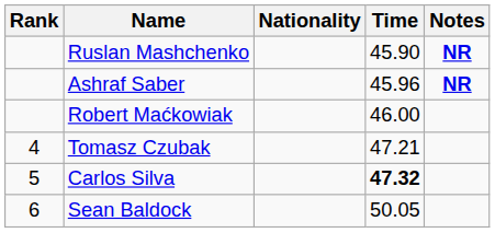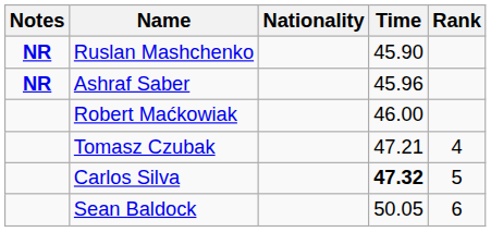 <table class="wikitable sortable" style="text-align:center">
 <tr>
-<th>Rank</th>
+<th>Notes</th>
 <th>Name</th>
 <th>Nationality</th>
 <th>Time</th>
-<th>Notes</th>
+<th>Rank</th>
 </tr>
 <tr>
-<td></td>
+<td><strong><a href='#'>NR</a></strong></td>
 <td align="left"><a href='#'>Ruslan Mashchenko</a></td>
 <td align=left></td>
 <td>45.90</td>
-<td><strong><a href='#'>NR</a></strong></td>
+<td></td>
 </tr>
 <tr>
-<td></td>
+<td><strong><a href='#'>NR</a></strong></td>
 <td align="left"><a href='#'>Ashraf Saber</a></td>
 <td align=left></td>
 <td>45.96</td>
-<td><strong><a href='#'>NR</a></strong></td>
+<td></td>
 </tr>
 <tr>
 <td></td>
 <td align="left"><a href='#'>Robert Maćkowiak</a></td>
 <td align=left></td>
 <td>46.00</td>
 <td></td>
 </tr>
 <tr>
-<td>4</td>
+<td></td>
 <td align="left"><a href='#'>Tomasz Czubak</a></td>
 <td align=left></td>
 <td>47.21</td>
-<td></td>
+<td>4</td>
 </tr>
 <tr>
-<td>5</td>
+<td></td>
 <td align="left"><a href='#'>Carlos Silva</a></td>
 <td align=left></td>
 <td><strong>47.32</strong></td>
-<td></td>
+<td>5</td>
 </tr>
 <tr>
-<td>6</td>
+<td></td>
 <td align="left"><a href='#'>Sean Baldock</a></td>
 <td align=left></td>
 <td>50.05</td>
-<td></td>
+<td>6</td>
 </tr>
 </table>
